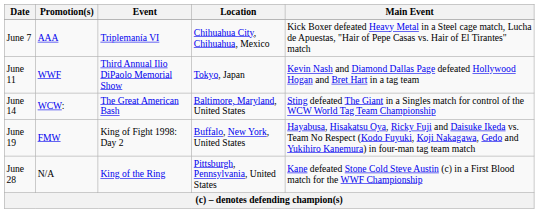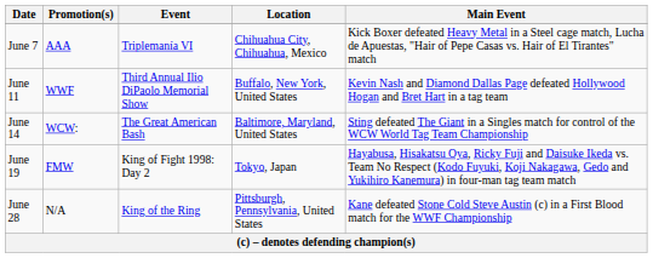 <table class="wikitable" style="width:100%;">
 <tr>
 <th width="5%">Date</th>
 <th width="5%">Promotion(s)</th>
 <th style="width:15%;">Event</th>
 <th style="width:15%;">Location</th>
 <th style="width:40%;">Main Event</th>
 </tr>
 <tr style="width:20%;" |Notes>
 </tr>
 <tr>
 <td>June 7</td>
 <td><a href='#'>AAA</a></td>
 <td><a href='#'>Triplemanía VI</a></td>
 <td><a href='#'>Chihuahua City</a>, <a href='#'>Chihuahua</a>, Mexico</td>
 <td>Kick Boxer defeated <a href='#'>Heavy Metal</a> in a Steel cage match, Lucha de Apuestas, "Hair of Pepe Casas vs. Hair of El Tirantes" match</td>
 </tr>
 <tr>
 <td>June 11</td>
 <td><a href='#'>WWF</a></td>
 <td><a href='#'>Third Annual Ilio DiPaolo Memorial Show</a></td>
-<td><a href='#'>Tokyo</a>, Japan</td>
+<td><a href='#'>Buffalo</a>, <a href='#'>New York</a>, United States</td>
 <td><a href='#'>Kevin Nash</a> and <a href='#'>Diamond Dallas Page</a> defeated <a href='#'>Hollywood Hogan</a> and <a href='#'>Bret Hart</a> in a tag team</td>
 </tr>
 <tr>
 <td>June 14</td>
 <td><a href='#'>WCW</a>:<br></td>
 <td><a href='#'>The Great American Bash</a></td>
 <td><a href='#'>Baltimore, Maryland</a>, United States</td>
 <td><a href='#'>Sting</a> defeated <a href='#'>The Giant</a> in a Singles match for control of the <a href='#'>WCW World Tag Team Championship</a></td>
 </tr>
 <tr>
 <td>June 19</td>
 <td><a href='#'>FMW</a></td>
 <td>King of Fight 1998: Day 2</td>
-<td><a href='#'>Buffalo</a>, <a href='#'>New York</a>, United States</td>
+<td><a href='#'>Tokyo</a>, Japan</td>
 <td><a href='#'>Hayabusa</a>, <a href='#'>Hisakatsu Oya</a>, <a href='#'>Ricky Fuji</a> and <a href='#'>Daisuke Ikeda</a> vs. Team No Respect (<a href='#'>Kodo Fuyuki</a>, <a href='#'>Koji Nakagawa</a>, <a href='#'>Gedo</a> and <a href='#'>Yukihiro Kanemura</a>) in four-man tag team match</td>
 </tr>
 <tr>
 <td>June 28</td>
 <td>N/A</td>
 <td><a href='#'>King of the Ring</a></td>
 <td><a href='#'>Pittsburgh</a>, <a href='#'>Pennsylvania</a>, United States</td>
 <td><a href='#'>Kane</a> defeated <a href='#'>Stone Cold Steve Austin</a> (c) in a First Blood match for the <a href='#'>WWF Championship</a></td>
 </tr>
 <tr>
 <th colspan="6">(c) – denotes defending champion(s)</th>
 </tr>
 </table>
